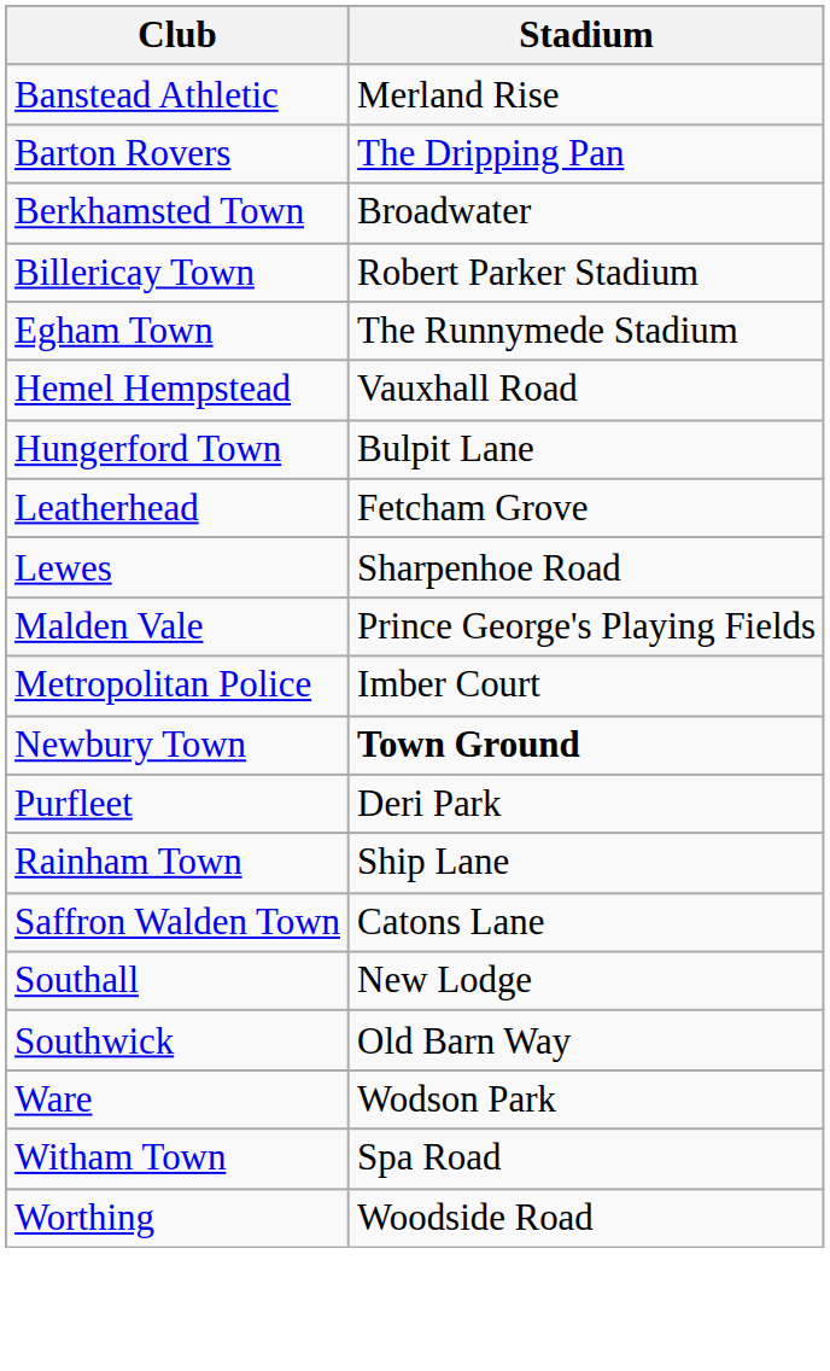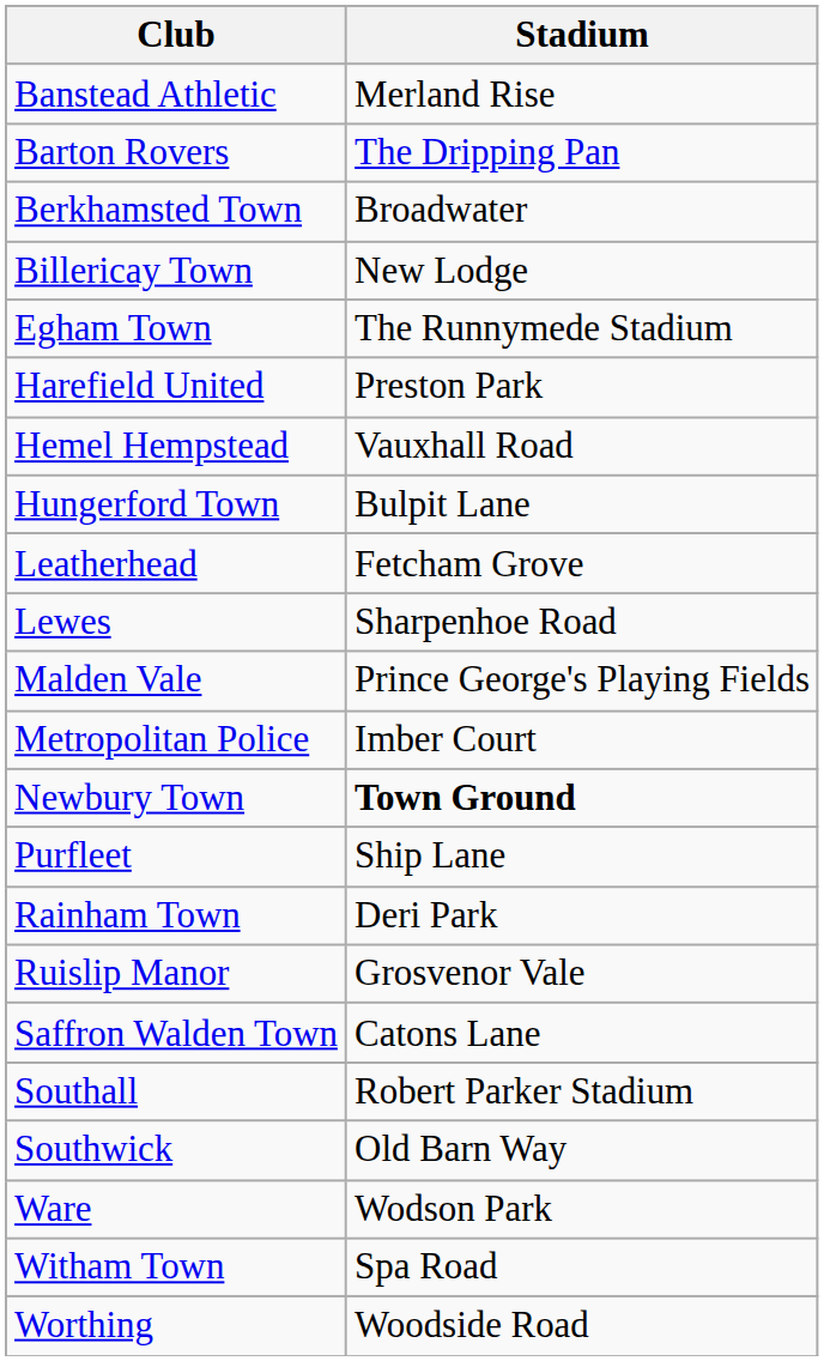 <table class="wikitable sortable">
 <tr>
 <th>Club</th>
 <th>Stadium</th>
 </tr>
 <tr>
 <td><a href='#'>Banstead Athletic</a></td>
 <td>Merland Rise</td>
 </tr>
 <tr>
 <td><a href='#'>Barton Rovers</a></td>
 <td><a href='#'>The Dripping Pan</a></td>
 </tr>
 <tr>
 <td><a href='#'>Berkhamsted Town</a></td>
 <td>Broadwater</td>
 </tr>
 <tr>
 <td><a href='#'>Billericay Town</a></td>
-<td>Robert Parker Stadium</td>
+<td>New Lodge</td>
 </tr>
 <tr>
 <td><a href='#'>Egham Town</a></td>
 <td>The Runnymede Stadium</td>
+</tr>
+<tr>
+<td><a href='#'>Harefield United</a></td>
+<td>Preston Park</td>
 </tr>
 <tr>
 <td><a href='#'>Hemel Hempstead</a></td>
 <td>Vauxhall Road</td>
 </tr>
 <tr>
 <td><a href='#'>Hungerford Town</a></td>
 <td>Bulpit Lane</td>
 </tr>
 <tr>
 <td><a href='#'>Leatherhead</a></td>
 <td>Fetcham Grove</td>
 </tr>
 <tr>
 <td><a href='#'>Lewes</a></td>
 <td>Sharpenhoe Road</td>
 </tr>
 <tr>
 <td><a href='#'>Malden Vale</a></td>
 <td>Prince George's Playing Fields</td>
 </tr>
 <tr>
 <td><a href='#'>Metropolitan Police</a></td>
 <td>Imber Court</td>
 </tr>
 <tr>
 <td><a href='#'>Newbury Town</a></td>
 <td><strong>Town Ground</strong></td>
 </tr>
 <tr>
 <td><a href='#'>Purfleet</a></td>
+<td>Ship Lane</td>
+</tr>
+<tr>
+<td><a href='#'>Rainham Town</a></td>
 <td>Deri Park</td>
 </tr>
 <tr>
-<td><a href='#'>Rainham Town</a></td>
-<td>Ship Lane</td>
+<td><a href='#'>Ruislip Manor</a></td>
+<td>Grosvenor Vale</td>
 </tr>
 <tr>
 <td><a href='#'>Saffron Walden Town</a></td>
 <td>Catons Lane</td>
 </tr>
 <tr>
 <td><a href='#'>Southall</a></td>
-<td>New Lodge</td>
+<td>Robert Parker Stadium</td>
 </tr>
 <tr>
 <td><a href='#'>Southwick</a></td>
 <td>Old Barn Way</td>
 </tr>
 <tr>
 <td><a href='#'>Ware</a></td>
 <td>Wodson Park</td>
 </tr>
 <tr>
 <td><a href='#'>Witham Town</a></td>
 <td>Spa Road</td>
 </tr>
 <tr>
 <td><a href='#'>Worthing</a></td>
 <td>Woodside Road</td>
 </tr>
 </table>
